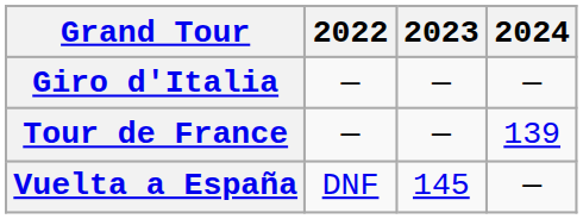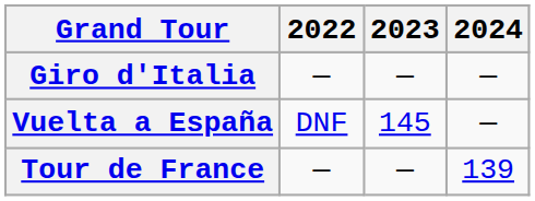 <table class="wikitable plainrowheaders">
 <tr>
 <th scope="col"><a href='#'>Grand Tour</a></th>
 <th scope="col">2022</th>
 <th scope="col">2023</th>
 <th scope="col">2024</th>
 </tr>
 <tr style="text-align:center;">
 <th scope="row"> <a href='#'>Giro d'Italia</a></th>
 <td>—</td>
 <td>—</td>
 <td>—</td>
 </tr>
 <tr style="text-align:center;">
+<th scope="row"> <a href='#'>Vuelta a España</a></th>
+<td><a href='#'>DNF</a></td>
+<td><a href='#'>145</a></td>
+<td>—</td>
+</tr>
+<tr style="text-align:center;">
 <th scope="row"> <a href='#'>Tour de France</a></th>
 <td>—</td>
 <td>—</td>
 <td><a href='#'>139</a></td>
 </tr>
-<tr style="text-align:center;">
-<th scope="row"> <a href='#'>Vuelta a España</a></th>
-<td><a href='#'>DNF</a></td>
-<td><a href='#'>145</a></td>
-<td>—</td>
-</tr>
 </table>
